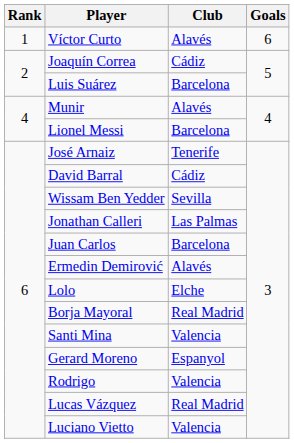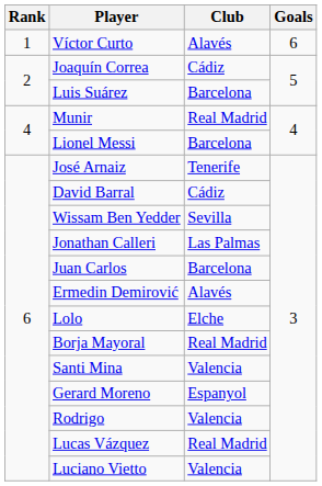 <table class="wikitable sortable" style="text-align:center">
 <tr>
 <th>Rank</th>
 <th>Player</th>
 <th>Club</th>
 <th>Goals</th>
 </tr>
 <tr>
 <td>1</td>
 <td align=left> <a href='#'>Víctor Curto</a></td>
 <td align=left><a href='#'>Alavés</a></td>
 <td>6</td>
 </tr>
 <tr>
 <td rowspan=2>2</td>
 <td align=left> <a href='#'>Joaquín Correa</a></td>
 <td align=left><a href='#'>Cádiz</a></td>
 <td rowspan=2>5</td>
 </tr>
 <tr>
 <td align=left> <a href='#'>Luis Suárez</a></td>
 <td align=left><a href='#'>Barcelona</a></td>
 </tr>
 <tr>
 <td rowspan=2>4</td>
 <td align=left> <a href='#'>Munir</a></td>
-<td align=left><a href='#'>Alavés</a></td>
+<td align=left><a href='#'>Real Madrid</a></td>
 <td rowspan=2>4</td>
 </tr>
 <tr>
 <td align=left> <a href='#'>Lionel Messi</a></td>
 <td align=left><a href='#'>Barcelona</a></td>
 </tr>
 <tr>
 <td rowspan=13>6</td>
 <td align=left> <a href='#'>José Arnaiz</a></td>
 <td align=left><a href='#'>Tenerife</a></td>
 <td rowspan=13>3</td>
 </tr>
 <tr>
 <td align=left> <a href='#'>David Barral</a></td>
 <td align=left><a href='#'>Cádiz</a></td>
 </tr>
 <tr>
 <td align=left> <a href='#'>Wissam Ben Yedder</a></td>
 <td align=left><a href='#'>Sevilla</a></td>
 </tr>
 <tr>
 <td align=left> <a href='#'>Jonathan Calleri</a></td>
 <td align=left><a href='#'>Las Palmas</a></td>
 </tr>
 <tr>
 <td align=left> <a href='#'>Juan Carlos</a></td>
 <td align=left><a href='#'>Barcelona</a></td>
 </tr>
 <tr>
 <td align=left> <a href='#'>Ermedin Demirović</a></td>
 <td align=left><a href='#'>Alavés</a></td>
 </tr>
 <tr>
 <td align=left> <a href='#'>Lolo</a></td>
 <td align=left><a href='#'>Elche</a></td>
 </tr>
 <tr>
 <td align=left> <a href='#'>Borja Mayoral</a></td>
 <td align=left><a href='#'>Real Madrid</a></td>
 </tr>
 <tr>
 <td align=left> <a href='#'>Santi Mina</a></td>
 <td align=left><a href='#'>Valencia</a></td>
 </tr>
 <tr>
 <td align=left> <a href='#'>Gerard Moreno</a></td>
 <td align=left><a href='#'>Espanyol</a></td>
 </tr>
 <tr>
 <td align=left> <a href='#'>Rodrigo</a></td>
 <td align=left><a href='#'>Valencia</a></td>
 </tr>
 <tr>
 <td align=left> <a href='#'>Lucas Vázquez</a></td>
 <td align=left><a href='#'>Real Madrid</a></td>
 </tr>
 <tr>
 <td align=left> <a href='#'>Luciano Vietto</a></td>
 <td align=left><a href='#'>Valencia</a></td>
 </tr>
 </table>
